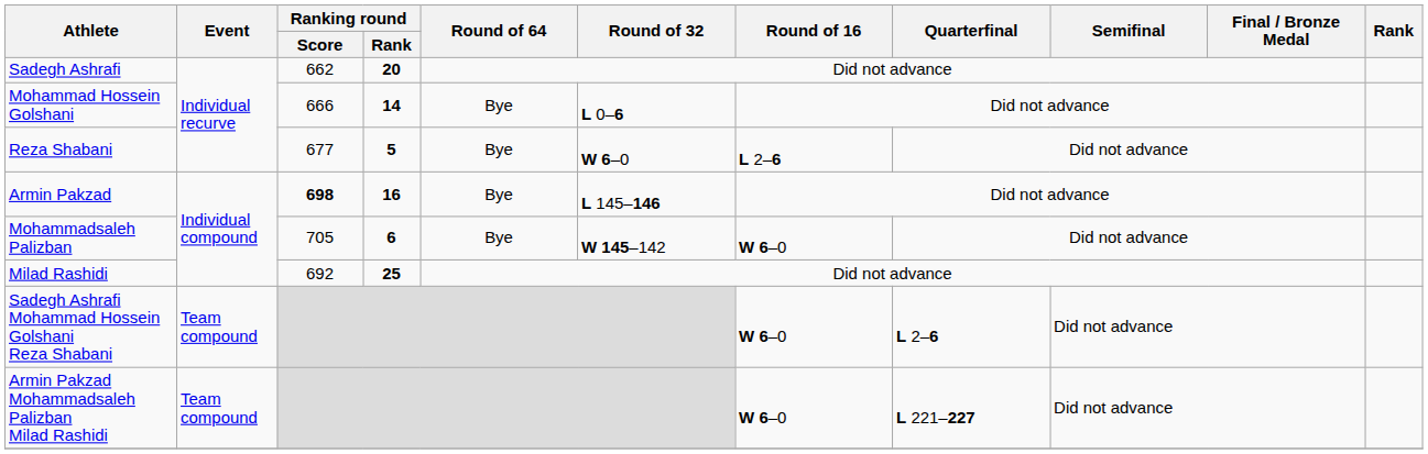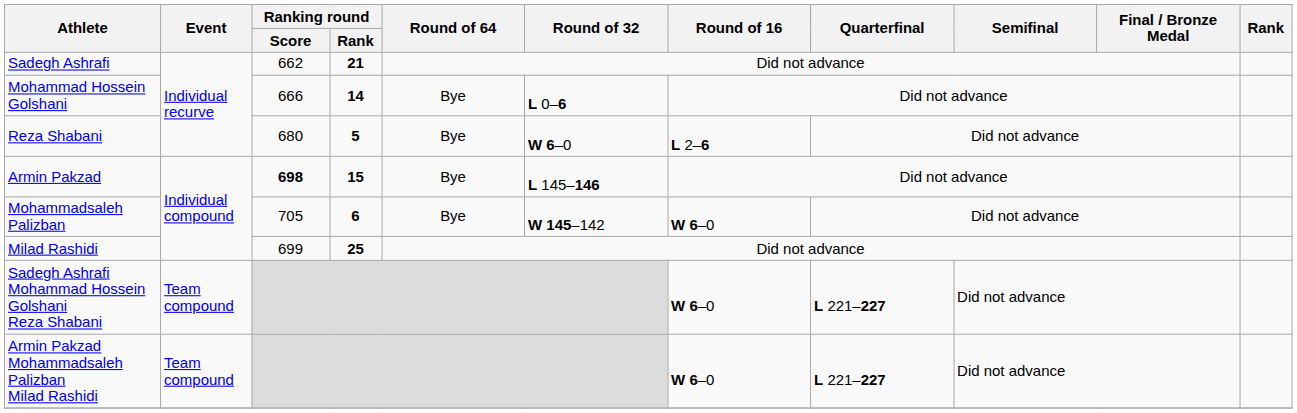 <table class="wikitable" width="98%" style="text-align:left; font-size:90%">
 <tr>
 <th rowspan="2" width="12%">Athlete</th>
 <th rowspan="2" width="7%">Event</th>
 <th colspan="2">Ranking round</th>
 <th rowspan="2" width="11%">Round of 64</th>
 <th rowspan="2" width="11%">Round of 32</th>
 <th rowspan="2" width="11%">Round of 16</th>
 <th rowspan="2" width="11%">Quarterfinal</th>
 <th rowspan="2" width="11%">Semifinal</th>
 <th rowspan="2" width="11%">Final / Bronze Medal</th>
 <th rowspan="2" width="4%">Rank</th>
 </tr>
 <tr>
 <th width="6%">Score</th>
 <th width="4%">Rank</th>
 </tr>
 <tr>
 <td><a href='#'>Sadegh Ashrafi</a></td>
 <td rowspan=3><a href='#'>Individual recurve</a></td>
 <td align=center>662</td>
-<td align=center><strong>20</strong></td>
+<td align=center><strong>21</strong></td>
 <td colspan=6 align=center>Did not advance</td>
 <td align=center></td>
 </tr>
 <tr>
 <td><a href='#'>Mohammad Hossein Golshani</a></td>
 <td align=center>666</td>
 <td align=center><strong>14</strong></td>
 <td align=center>Bye</td>
 <td><br><strong>L</strong> 0–<strong>6</strong></td>
 <td colspan=4 align=center>Did not advance</td>
 <td align=center></td>
 </tr>
 <tr>
 <td><a href='#'>Reza Shabani</a></td>
-<td align=center>677</td>
+<td align=center>680</td>
 <td align=center><strong>5</strong></td>
 <td align=center>Bye</td>
 <td><br><strong>W</strong> <strong>6</strong>–0</td>
 <td><br><strong>L</strong> 2–<strong>6</strong></td>
 <td colspan=3 align=center>Did not advance</td>
 <td align=center></td>
 </tr>
 <tr>
 <td><a href='#'>Armin Pakzad</a></td>
 <td rowspan=3><a href='#'>Individual compound</a></td>
 <td align=center><strong>698</strong></td>
-<td align=center><strong>16</strong></td>
+<td align=center><strong>15</strong></td>
 <td align=center>Bye</td>
 <td><br><strong>L</strong> 145–<strong>146</strong></td>
 <td colspan=4 align=center>Did not advance</td>
 <td align=center></td>
 </tr>
 <tr>
 <td><a href='#'>Mohammadsaleh Palizban</a></td>
 <td align=center>705</td>
 <td align=center><strong>6</strong></td>
 <td align=center>Bye</td>
 <td><br><strong>W</strong> <strong>145</strong>–142</td>
 <td><br><strong>W</strong> <strong>6</strong>–0</td>
 <td colspan=3 align=center>Did not advance</td>
 <td align=center></td>
 </tr>
 <tr>
 <td><a href='#'>Milad Rashidi</a></td>
-<td align=center>692</td>
+<td align=center>699</td>
 <td align=center><strong>25</strong></td>
 <td colspan=6 align=center>Did not advance</td>
 <td align=center></td>
 </tr>
 <tr>
 <td><a href='#'>Sadegh Ashrafi</a><br><a href='#'>Mohammad Hossein Golshani</a><br><a href='#'>Reza Shabani</a></td>
 <td><a href='#'>Team compound</a></td>
 <td colspan=4 bgcolor=#DCDCDC></td>
 <td><br><strong>W</strong> <strong>6</strong>–0</td>
-<td><br><strong>L</strong> 2–<strong>6</strong></td>
+<td><br><strong>L</strong> 221–<strong>227</strong></td>
 <td colspan=2>Did not advance</td>
 <td align=center></td>
 </tr>
 <tr>
 <td><a href='#'>Armin Pakzad</a><br><a href='#'>Mohammadsaleh Palizban</a><br><a href='#'>Milad Rashidi</a></td>
 <td><a href='#'>Team compound</a></td>
 <td colspan=4 bgcolor=#DCDCDC></td>
 <td><br><strong>W</strong> <strong>6</strong>–0</td>
 <td><br><strong>L</strong> 221–<strong>227</strong></td>
 <td colspan=2>Did not advance</td>
 <td align=center></td>
 </tr>
 <tr>
 </tr>
 </table>
